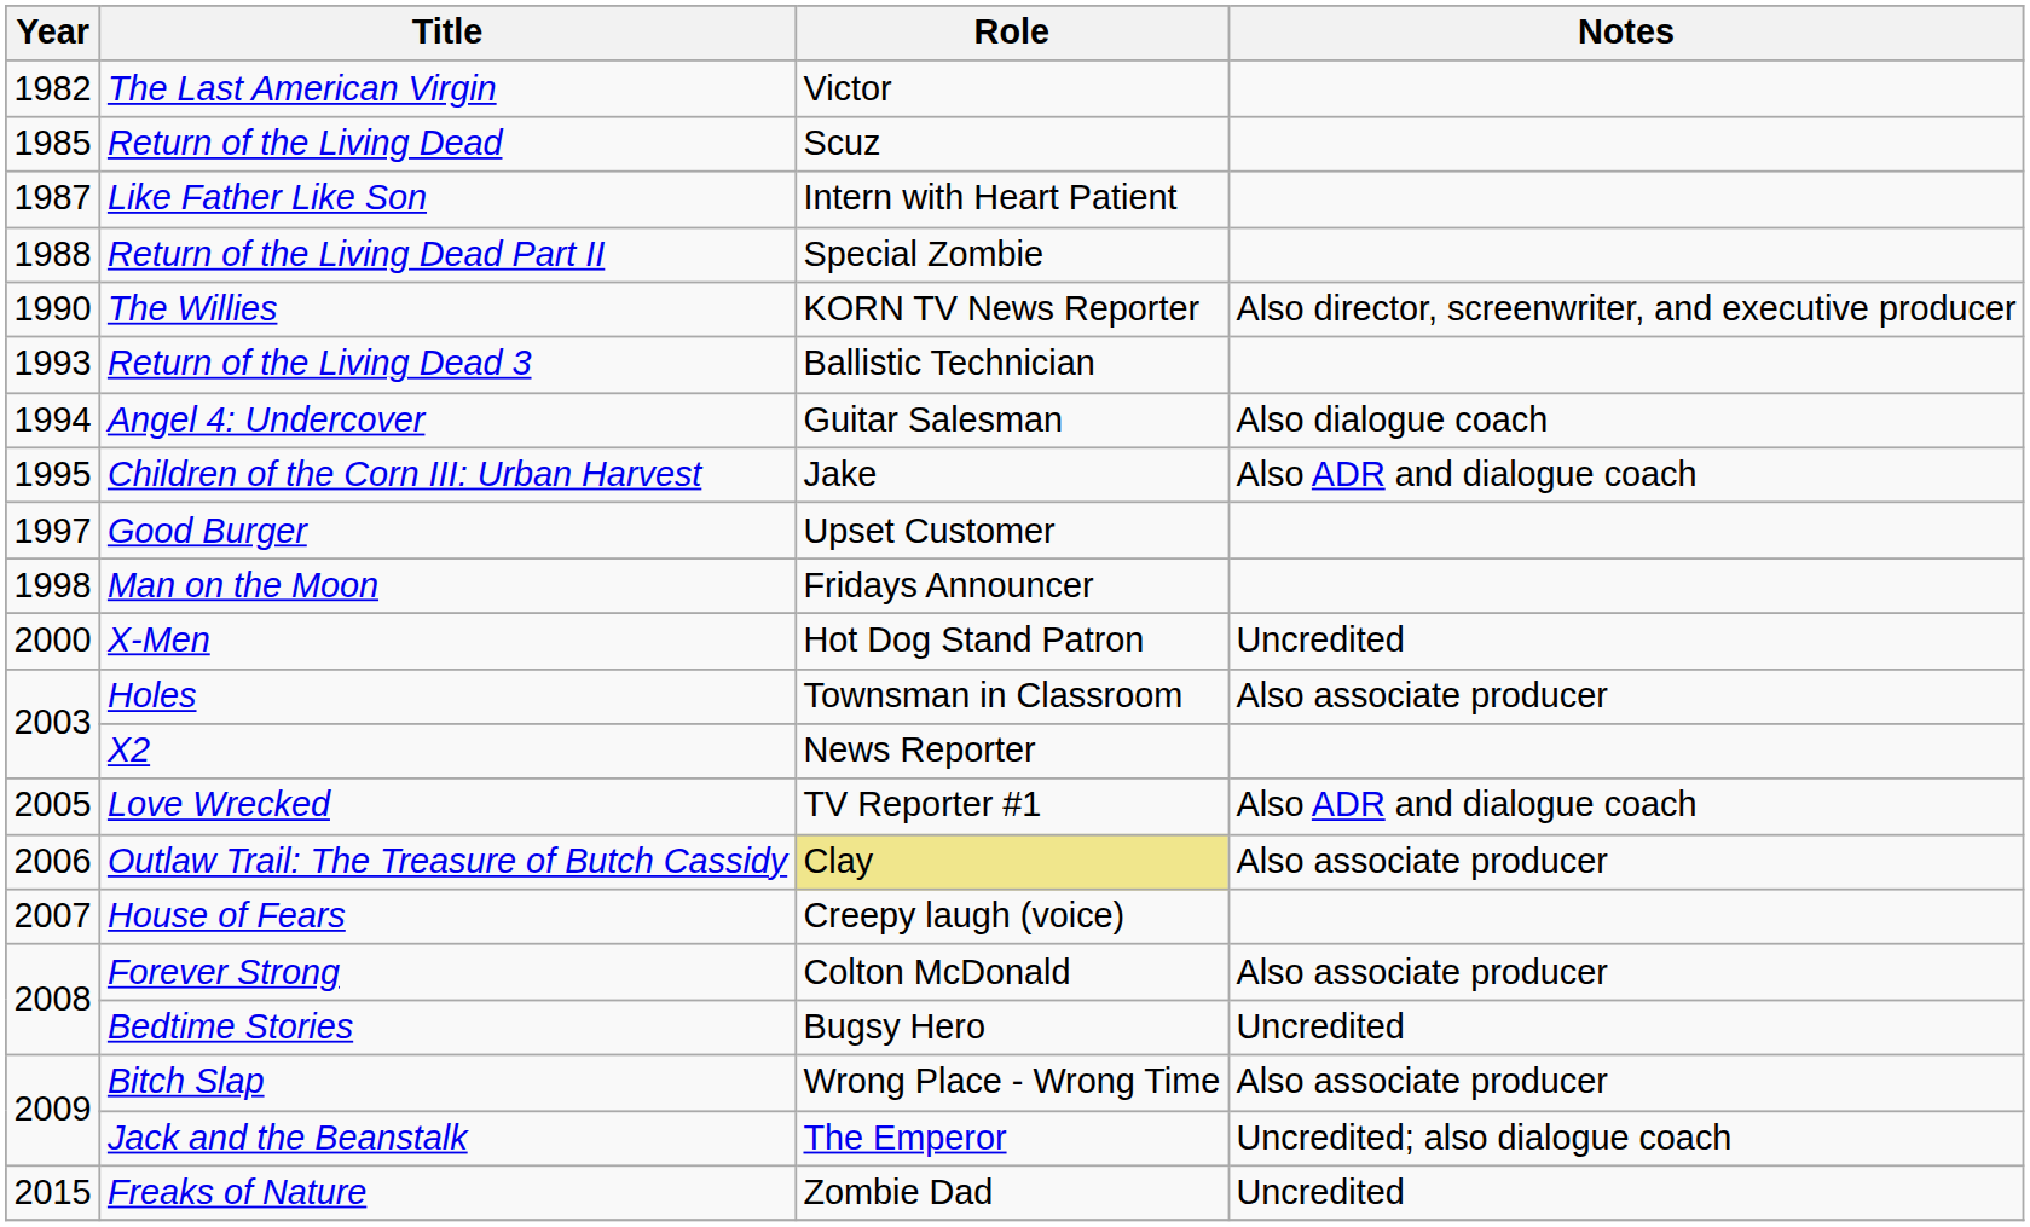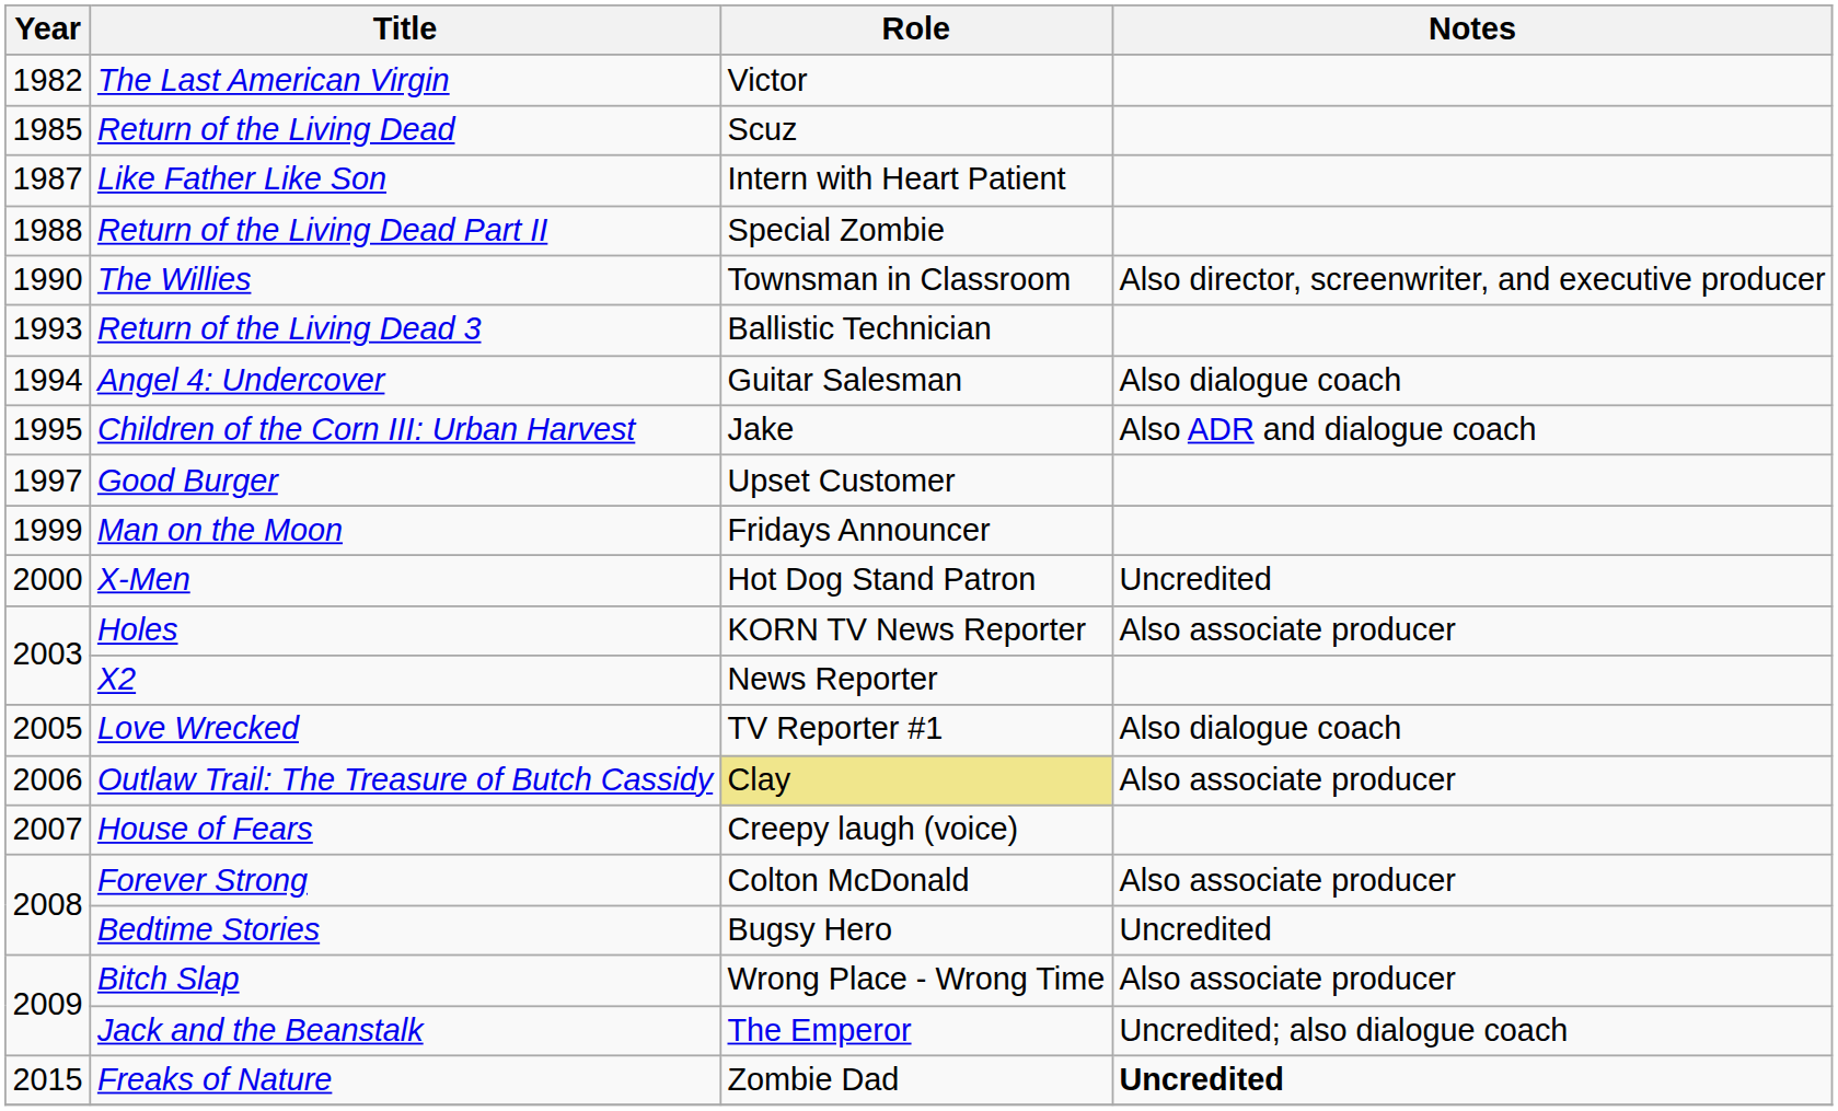 <table class="wikitable sortable plainrowheaders">
 <tr style="background:#ccc; text-align:center;">
 <th scope="col">Year</th>
 <th scope="col">Title</th>
 <th scope="col">Role</th>
 <th scope="col">Notes</th>
 </tr>
 <tr>
 <td>1982</td>
 <td><em><a href='#'>The Last American Virgin</a></em></td>
 <td>Victor</td>
 <td></td>
 </tr>
 <tr>
 <td>1985</td>
 <td><em><a href='#'>Return of the Living Dead</a></em></td>
 <td>Scuz</td>
 <td></td>
 </tr>
 <tr>
 <td>1987</td>
 <td><em><a href='#'>Like Father Like Son</a></em></td>
 <td>Intern with Heart Patient</td>
 <td></td>
 </tr>
 <tr>
 <td>1988</td>
 <td><em><a href='#'>Return of the Living Dead Part II</a></em></td>
 <td>Special Zombie</td>
 <td></td>
 </tr>
 <tr>
 <td>1990</td>
 <td><em><a href='#'>The Willies</a></em></td>
-<td>KORN TV News Reporter</td>
+<td>Townsman in Classroom</td>
 <td>Also director, screenwriter, and executive producer</td>
 </tr>
 <tr>
 <td>1993</td>
 <td><em><a href='#'>Return of the Living Dead 3</a></em></td>
 <td>Ballistic Technician</td>
 <td></td>
 </tr>
 <tr>
 <td>1994</td>
 <td><em><a href='#'>Angel 4: Undercover</a></em></td>
 <td>Guitar Salesman</td>
 <td>Also dialogue coach</td>
 </tr>
 <tr>
 <td>1995</td>
 <td><em><a href='#'>Children of the Corn III: Urban Harvest</a></em></td>
 <td>Jake</td>
 <td>Also <a href='#'>ADR</a> and dialogue coach</td>
 </tr>
 <tr>
 <td>1997</td>
 <td><em><a href='#'>Good Burger</a></em></td>
 <td>Upset Customer</td>
 <td></td>
 </tr>
 <tr>
-<td>1998</td>
+<td>1999</td>
 <td><em><a href='#'>Man on the Moon</a></em></td>
 <td>Fridays Announcer</td>
 <td></td>
 </tr>
 <tr>
 <td>2000</td>
 <td><em><a href='#'>X-Men</a></em></td>
 <td>Hot Dog Stand Patron</td>
 <td>Uncredited</td>
 </tr>
 <tr>
 <td rowspan="2">2003</td>
 <td><em><a href='#'>Holes</a></em></td>
-<td>Townsman in Classroom</td>
+<td>KORN TV News Reporter</td>
 <td>Also associate producer</td>
 </tr>
 <tr>
 <td><em><a href='#'>X2</a></em></td>
 <td>News Reporter</td>
 <td></td>
 </tr>
 <tr>
 <td>2005</td>
 <td><em><a href='#'>Love Wrecked</a></em></td>
 <td>TV Reporter #1</td>
-<td>Also <a href='#'>ADR</a> and dialogue coach</td>
+<td>Also dialogue coach</td>
 </tr>
 <tr>
 <td>2006</td>
 <td><em><a href='#'>Outlaw Trail: The Treasure of Butch Cassidy</a></em></td>
 <td style="background: khaki;">Clay</td>
 <td>Also associate producer</td>
 </tr>
 <tr>
 <td>2007</td>
 <td><em><a href='#'>House of Fears</a></em></td>
 <td>Creepy laugh (voice)</td>
 <td></td>
 </tr>
 <tr>
 <td rowspan="2">2008</td>
 <td><em><a href='#'>Forever Strong</a></em></td>
 <td>Colton McDonald</td>
 <td>Also associate producer</td>
 </tr>
 <tr>
 <td><em><a href='#'>Bedtime Stories</a></em></td>
 <td>Bugsy Hero</td>
 <td>Uncredited</td>
 </tr>
 <tr>
 <td rowspan="2">2009</td>
 <td><em><a href='#'>Bitch Slap</a></em></td>
 <td>Wrong Place - Wrong Time</td>
 <td>Also associate producer</td>
 </tr>
 <tr>
 <td><em><a href='#'>Jack and the Beanstalk</a></em></td>
 <td><a href='#'>The Emperor</a></td>
 <td>Uncredited; also dialogue coach</td>
 </tr>
 <tr>
 <td>2015</td>
 <td><em><a href='#'>Freaks of Nature</a></em></td>
 <td>Zombie Dad</td>
-<td>Uncredited</td>
+<td><strong>Uncredited</strong></td>
 </tr>
 <tr>
 </tr>
 </table>
